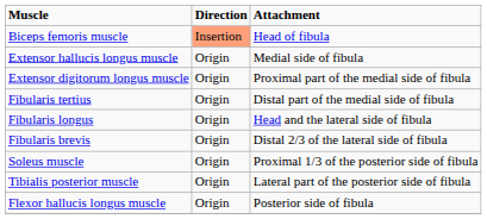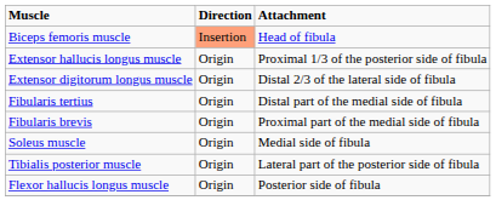 <table class="sortable wikitable">
 <tr>
 <td><strong>Muscle</strong></td>
 <td><strong>Direction</strong></td>
 <td><strong>Attachment</strong></td>
 </tr>
 <tr>
 <td><a href='#'>Biceps femoris muscle</a></td>
 <td style="background: lightsalmon;">Insertion</td>
 <td><a href='#'>Head of fibula</a></td>
 </tr>
 <tr>
 <td><a href='#'>Extensor hallucis longus muscle</a></td>
 <td>Origin</td>
-<td>Medial side of fibula</td>
+<td>Proximal 1/3 of the posterior side of fibula</td>
 </tr>
 <tr>
 <td><a href='#'>Extensor digitorum longus muscle</a></td>
 <td>Origin</td>
-<td>Proximal part of the medial side of fibula</td>
+<td>Distal 2/3 of the lateral side of fibula</td>
 </tr>
 <tr>
 <td><a href='#'>Fibularis tertius</a></td>
 <td>Origin</td>
 <td>Distal part of the medial side of fibula</td>
 </tr>
 <tr>
-<td><a href='#'>Fibularis longus</a></td>
-<td>Origin</td>
-<td><a href='#'>Head</a> and the lateral side of fibula</td>
-</tr>
-<tr>
 <td><a href='#'>Fibularis brevis</a></td>
 <td>Origin</td>
-<td>Distal 2/3 of the lateral side of fibula</td>
+<td>Proximal part of the medial side of fibula</td>
 </tr>
 <tr>
 <td><a href='#'>Soleus muscle</a></td>
 <td>Origin</td>
-<td>Proximal 1/3 of the posterior side of fibula</td>
+<td>Medial side of fibula</td>
 </tr>
 <tr>
 <td><a href='#'>Tibialis posterior muscle</a></td>
 <td>Origin</td>
 <td>Lateral part of the posterior side of fibula</td>
 </tr>
 <tr>
 <td><a href='#'>Flexor hallucis longus muscle</a></td>
 <td>Origin</td>
 <td>Posterior side of fibula</td>
 </tr>
 <tr>
 </tr>
 </table>
